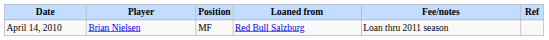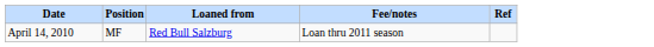 <table class="wikitable" style="text-align:left; font-size:95%;">
 <tr>
 <th style="background:#c2ddff; width:125px;">Date</th>
-<th style="background:#c2ddff; width:170px;">Player</th>
 <th style="background:#c2ddff; width:50px;">Position</th>
 <th style="background:#c2ddff; width:200px;">Loaned from</th>
 <th style="background:#c2ddff; width:250px;">Fee/notes</th>
 <th style="background:#c2ddff; width:30px;">Ref</th>
 </tr>
 <tr>
 <td>April 14, 2010</td>
-<td> <a href='#'>Brian Nielsen</a></td>
 <td>MF</td>
 <td> <a href='#'>Red Bull Salzburg</a></td>
 <td>Loan thru 2011 season</td>
 <td></td>
 </tr>
 </table>
